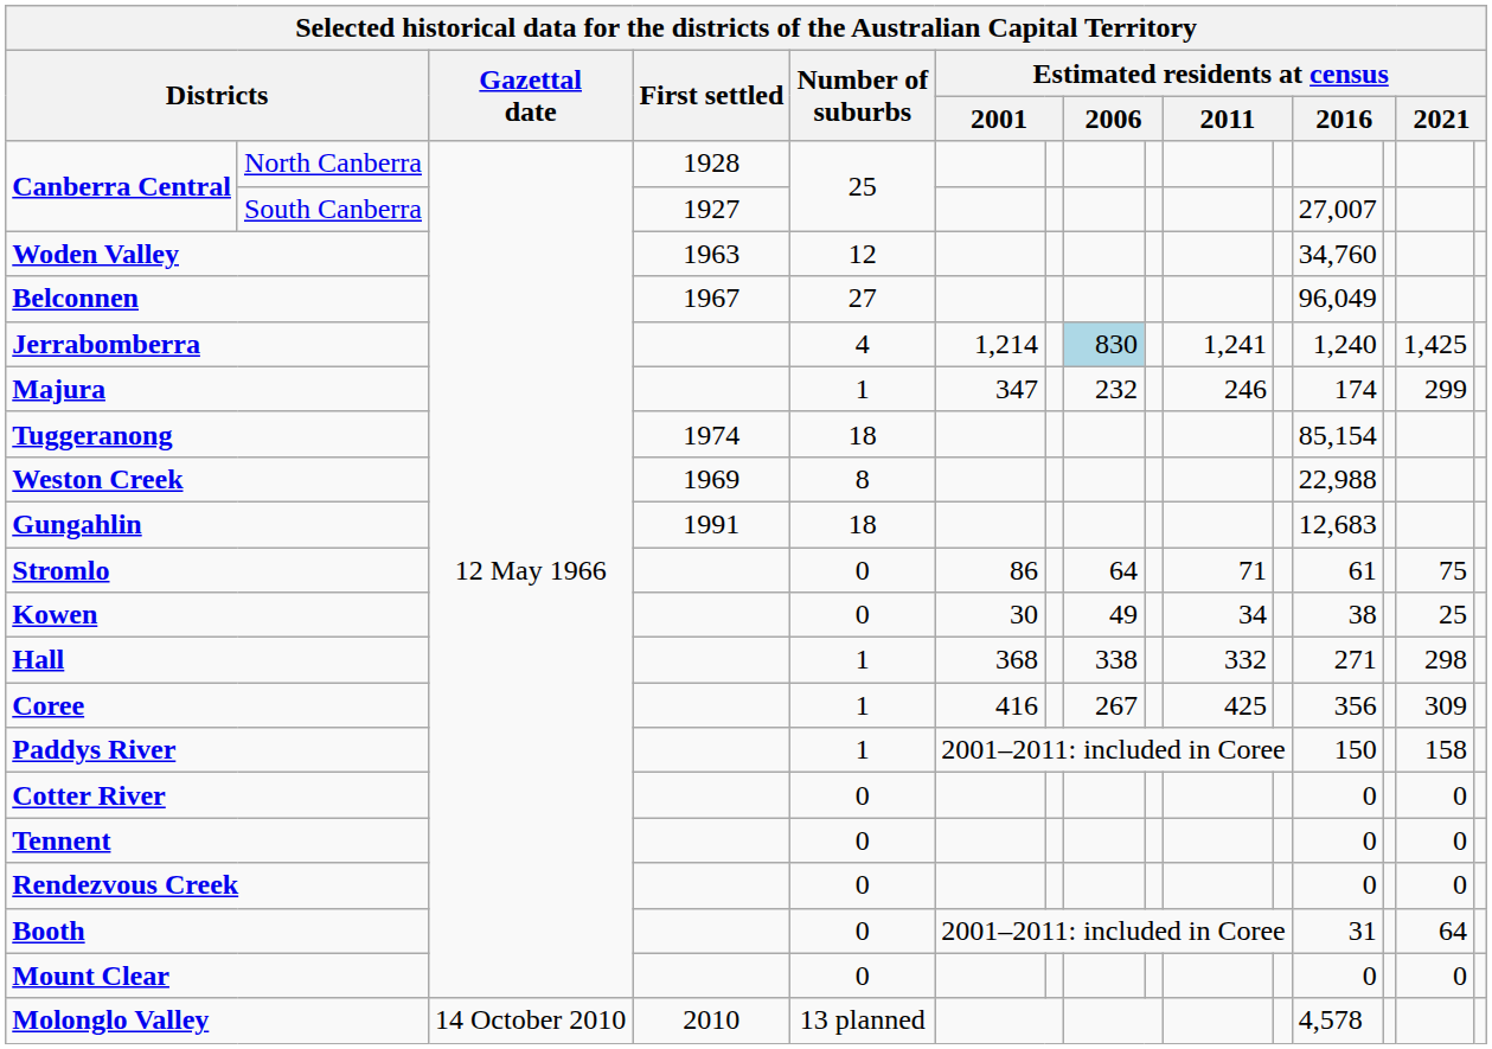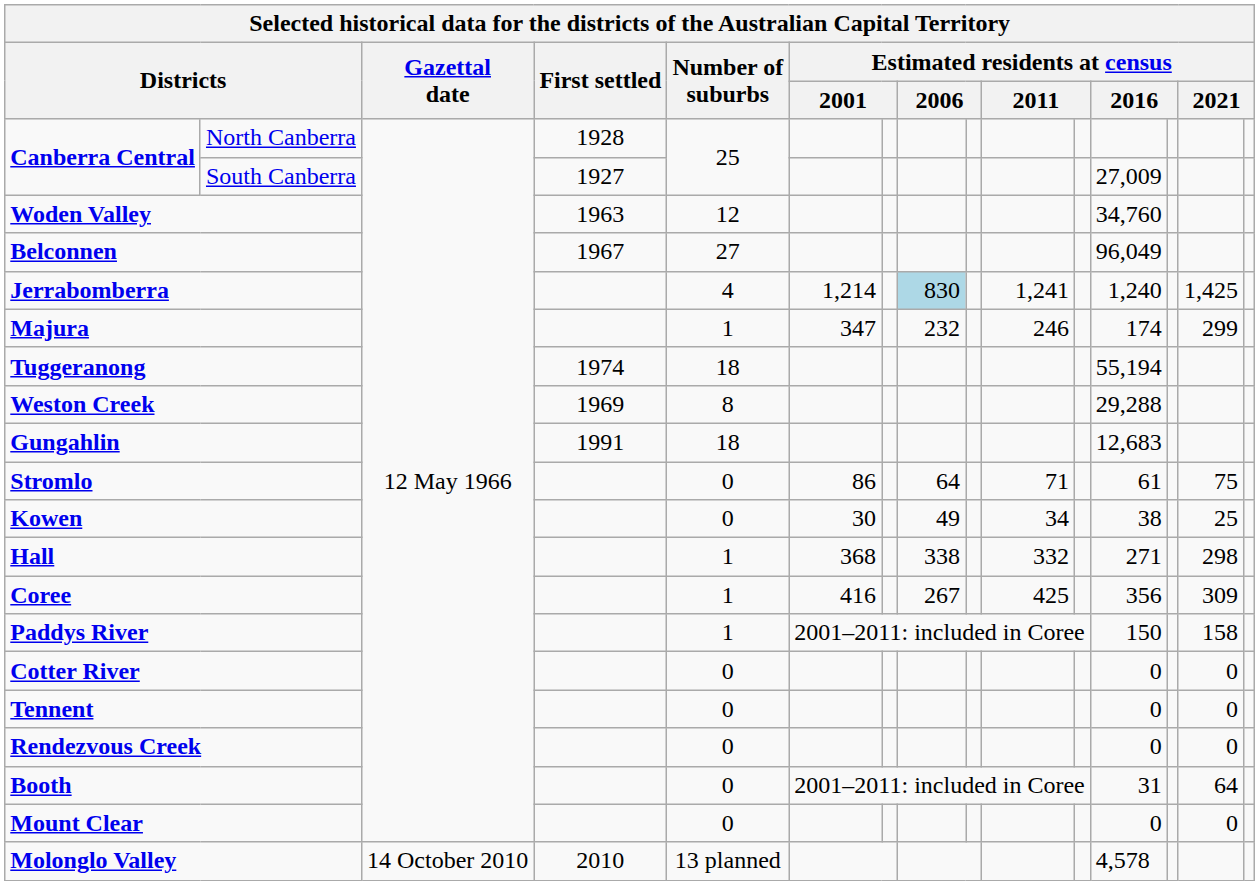 <table class="wikitable">
 <tr>
 <th colspan="15">Selected historical data for the districts of the Australian Capital Territory</th>
 </tr>
 <tr>
 <th rowspan=2 colspan=2>Districts</th>
 <th rowspan=2><a href='#'>Gazettal</a><br>date</th>
 <th rowspan=2>First settled</th>
 <th rowspan=2>Number of<br>suburbs</th>
 <th colspan="10">Estimated residents at <a href='#'>census</a></th>
 </tr>
 <tr>
 <th colspan=2 align="center">2001</th>
 <th colspan=2 align="center">2006</th>
 <th colspan=2 align="center">2011</th>
 <th colspan="2" align="center">2016</th>
 <th colspan="2" align="center">2021</th>
 </tr>
 <tr>
 <td rowspan=2><strong><a href='#'>Canberra Central</a></strong></td>
 <td><a href='#'>North Canberra</a></td>
 <td rowspan=19 align="center">12 May 1966</td>
 <td align="center">1928</td>
 <td rowspan=2 align="center">25</td>
 <td align="right"></td>
 <td></td>
 <td align="right"></td>
 <td></td>
 <td align="right"></td>
 <td></td>
 <td align="right"></td>
 <td></td>
 <td align="right"></td>
 <td></td>
 </tr>
 <tr>
 <td><a href='#'>South Canberra</a></td>
 <td align="center">1927</td>
 <td align="right"></td>
 <td></td>
 <td align="right"></td>
 <td></td>
 <td align="right"></td>
 <td></td>
-<td>27,007</td>
+<td>27,009</td>
 <td></td>
 <td align="right"></td>
 <td></td>
 </tr>
 <tr>
 <td colspan=2><strong><a href='#'>Woden Valley</a></strong></td>
 <td align="center">1963</td>
 <td align="center">12</td>
 <td align="right"></td>
 <td></td>
 <td align="right"></td>
 <td></td>
 <td align="right"></td>
 <td></td>
 <td>34,760</td>
 <td></td>
 <td align="right"></td>
 <td></td>
 </tr>
 <tr>
 <td colspan=2><strong><a href='#'>Belconnen</a></strong></td>
 <td align="center">1967</td>
 <td align="center">27</td>
 <td align="right"></td>
 <td></td>
 <td align="right"></td>
 <td></td>
 <td align="right"></td>
 <td></td>
 <td>96,049</td>
 <td></td>
 <td align="right"></td>
 <td></td>
 </tr>
 <tr>
 <td colspan=2><strong><a href='#'>Jerrabomberra</a></strong></td>
 <td align="center"></td>
 <td align="center">4</td>
 <td align="right">1,214</td>
 <td></td>
 <td align="right" style="background: lightblue;">830</td>
 <td></td>
 <td align="right">1,241</td>
 <td></td>
 <td align="right">1,240</td>
 <td></td>
 <td align="right">1,425</td>
 <td></td>
 </tr>
 <tr>
 <td colspan=2><strong><a href='#'>Majura</a></strong></td>
 <td align="center"></td>
 <td align="center">1</td>
 <td align="right">347</td>
 <td></td>
 <td align="right">232</td>
 <td></td>
 <td align="right">246</td>
 <td></td>
 <td align="right">174</td>
 <td></td>
 <td align="right">299</td>
 <td></td>
 </tr>
 <tr>
 <td colspan=2><strong><a href='#'>Tuggeranong</a></strong></td>
 <td align="center">1974</td>
 <td align="center">18</td>
 <td align="right"></td>
 <td></td>
 <td align="right"></td>
 <td></td>
 <td align="right"></td>
 <td></td>
-<td>85,154</td>
+<td>55,194</td>
 <td></td>
 <td align="right"></td>
 <td></td>
 </tr>
 <tr>
 <td colspan=2><strong><a href='#'>Weston Creek</a></strong></td>
 <td align="center">1969</td>
 <td align="center">8</td>
 <td align="right"></td>
 <td></td>
 <td align="right"></td>
 <td></td>
 <td align="right"></td>
 <td></td>
-<td>22,988</td>
+<td>29,288</td>
 <td></td>
 <td align="right"></td>
 <td></td>
 </tr>
 <tr>
 <td colspan=2><strong><a href='#'>Gungahlin</a></strong></td>
 <td align="center">1991</td>
 <td align="center">18</td>
 <td align="right"></td>
 <td></td>
 <td align="right"></td>
 <td></td>
 <td align="right"></td>
 <td></td>
 <td>12,683</td>
 <td></td>
 <td align="right"></td>
 <td></td>
 </tr>
 <tr>
 <td colspan=2><strong><a href='#'>Stromlo</a></strong></td>
 <td align="center"></td>
 <td align="center">0</td>
 <td align="right">86</td>
 <td></td>
 <td align="right">64</td>
 <td></td>
 <td align="right">71</td>
 <td></td>
 <td align="right">61</td>
 <td></td>
 <td align="right">75</td>
 <td></td>
 </tr>
 <tr>
 <td colspan=2><strong><a href='#'>Kowen</a></strong></td>
 <td align="center"></td>
 <td align="center">0</td>
 <td align="right">30</td>
 <td></td>
 <td align="right">49</td>
 <td></td>
 <td align="right">34</td>
 <td></td>
 <td align="right">38</td>
 <td></td>
 <td align="right">25</td>
 <td></td>
 </tr>
 <tr>
 <td colspan=2><strong><a href='#'>Hall</a></strong></td>
 <td align="center"></td>
 <td align="center">1</td>
 <td align="right">368</td>
 <td></td>
 <td align="right">338</td>
 <td></td>
 <td align="right">332</td>
 <td></td>
 <td align="right">271</td>
 <td></td>
 <td align="right">298</td>
 <td></td>
 </tr>
 <tr>
 <td colspan=2><strong><a href='#'>Coree</a></strong></td>
 <td align="center"></td>
 <td align="center">1</td>
 <td align="right">416</td>
 <td></td>
 <td align="right">267</td>
 <td></td>
 <td align="right">425</td>
 <td></td>
 <td align="right">356</td>
 <td></td>
 <td align="right">309</td>
 <td></td>
 </tr>
 <tr>
 <td colspan=2><strong><a href='#'>Paddys River</a></strong></td>
 <td align="center"></td>
 <td align="center">1</td>
 <td colspan=6 align="center">2001–2011: included in Coree</td>
 <td align="right">150</td>
 <td></td>
 <td align="right">158</td>
 <td></td>
 </tr>
 <tr>
 <td colspan=2><strong><a href='#'>Cotter River</a></strong></td>
 <td align="center"></td>
 <td align="center">0</td>
 <td></td>
 <td></td>
 <td></td>
 <td></td>
 <td></td>
 <td></td>
 <td align="right">0</td>
 <td></td>
 <td align="right">0</td>
 <td></td>
 </tr>
 <tr>
 <td colspan=2><strong><a href='#'>Tennent</a></strong></td>
 <td align="center"></td>
 <td align="center">0</td>
 <td></td>
 <td></td>
 <td></td>
 <td></td>
 <td></td>
 <td></td>
 <td align="right">0</td>
 <td></td>
 <td align="right">0</td>
 <td></td>
 </tr>
 <tr>
 <td colspan=2><strong><a href='#'>Rendezvous Creek</a></strong></td>
 <td align="center"></td>
 <td align="center">0</td>
 <td></td>
 <td></td>
 <td></td>
 <td></td>
 <td></td>
 <td></td>
 <td align="right">0</td>
 <td></td>
 <td align="right">0</td>
 <td></td>
 </tr>
 <tr>
 <td colspan=2><strong><a href='#'>Booth</a></strong></td>
 <td align="center"></td>
 <td align="center">0</td>
 <td colspan=6 align="center">2001–2011: included in Coree</td>
 <td align="right">31</td>
 <td></td>
 <td align="right">64</td>
 <td></td>
 </tr>
 <tr>
 <td colspan=2><strong><a href='#'>Mount Clear</a></strong></td>
 <td align="center"></td>
 <td align="center">0</td>
 <td></td>
 <td></td>
 <td></td>
 <td></td>
 <td></td>
 <td></td>
 <td align="right">0</td>
 <td></td>
 <td align="right">0</td>
 <td></td>
 </tr>
 <tr>
 <td colspan=2><strong><a href='#'>Molonglo Valley</a></strong></td>
 <td rowspan=1 align="center">14 October 2010</td>
 <td align="center">2010</td>
 <td align="center">13 planned</td>
 <td colspan=2 align="center"></td>
 <td colspan=2 align="center"></td>
 <td align="right"></td>
 <td></td>
 <td>4,578</td>
 <td></td>
 <td align="right"></td>
 <td></td>
 </tr>
 </table>
